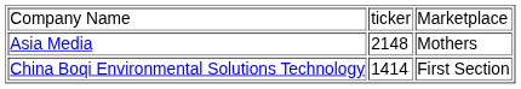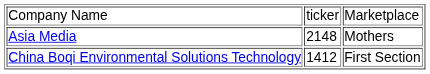 <table border=1>
 <tr>
 <td>Company Name</td>
 <td>ticker</td>
 <td>Marketplace</td>
 </tr>
 <tr>
 <td><a href='#'>Asia Media</a></td>
 <td>2148</td>
 <td>Mothers</td>
 </tr>
 <tr>
 <td><a href='#'>China Boqi Environmental Solutions Technology</a></td>
-<td>1414</td>
+<td>1412</td>
 <td>First Section</td>
 </tr>
 </table>
